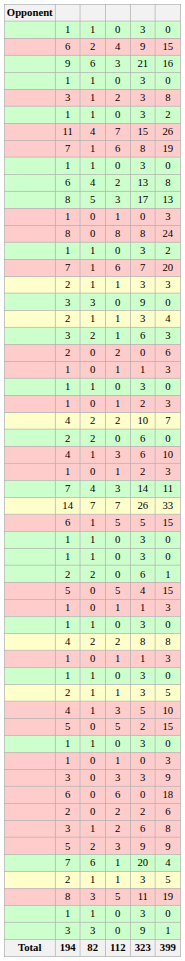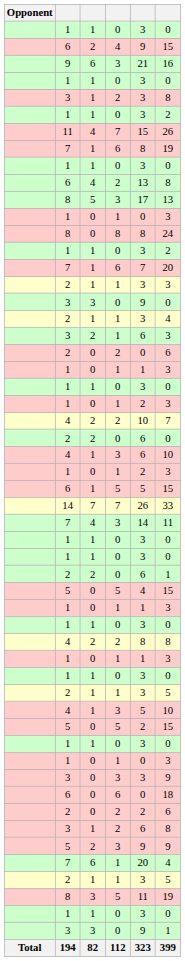 <table class="wikitable sortable" style="text-align: center;">
 <tr>
 <th width="30">Opponent</th>
 <th width=30></th>
 <th width=30></th>
 <th width=30></th>
 <th width=30></th>
 <th width=30></th>
 </tr>
 <tr bgcolor=#CCFFCC>
 <td align="left"></td>
 <td>1</td>
 <td>1</td>
 <td>0</td>
 <td>3</td>
 <td>0</td>
 </tr>
 <tr bgcolor=#FFCCCC>
 <td align="left"></td>
 <td>6</td>
 <td>2</td>
 <td>4</td>
 <td>9</td>
 <td>15</td>
 </tr>
 <tr bgcolor=#CCFFCC>
 <td align="left"></td>
 <td>9</td>
 <td>6</td>
 <td>3</td>
 <td>21</td>
 <td>16</td>
 </tr>
 <tr bgcolor=#CCFFCC>
 <td align="left"></td>
 <td>1</td>
 <td>1</td>
 <td>0</td>
 <td>3</td>
 <td>0</td>
 </tr>
 <tr bgcolor=#FFCCCC>
 <td align="left"></td>
 <td>3</td>
 <td>1</td>
 <td>2</td>
 <td>3</td>
 <td>8</td>
 </tr>
 <tr bgcolor=#CCFFCC>
 <td align="left"></td>
 <td>1</td>
 <td>1</td>
 <td>0</td>
 <td>3</td>
 <td>2</td>
 </tr>
 <tr bgcolor=#FFCCCC>
 <td align="left"></td>
 <td>11</td>
 <td>4</td>
 <td>7</td>
 <td>15</td>
 <td>26</td>
 </tr>
 <tr bgcolor=#FFCCCC>
 <td align="left"></td>
 <td>7</td>
 <td>1</td>
 <td>6</td>
 <td>8</td>
 <td>19</td>
 </tr>
 <tr bgcolor=#CCFFCC>
 <td align="left"></td>
 <td>1</td>
 <td>1</td>
 <td>0</td>
 <td>3</td>
 <td>0</td>
 </tr>
 <tr bgcolor=#CCFFCC>
 <td align="left"></td>
 <td>6</td>
 <td>4</td>
 <td>2</td>
 <td>13</td>
 <td>8</td>
 </tr>
 <tr bgcolor=#CCFFCC>
 <td align="left"></td>
 <td>8</td>
 <td>5</td>
 <td>3</td>
 <td>17</td>
 <td>13</td>
 </tr>
 <tr bgcolor=#FFCCCC>
 <td align="left"></td>
 <td>1</td>
 <td>0</td>
 <td>1</td>
 <td>0</td>
 <td>3</td>
 </tr>
 <tr bgcolor=#FFCCCC>
 <td align="left"></td>
 <td>8</td>
 <td>0</td>
 <td>8</td>
 <td>8</td>
 <td>24</td>
 </tr>
 <tr bgcolor=#CCFFCC>
 <td align="left"></td>
 <td>1</td>
 <td>1</td>
 <td>0</td>
 <td>3</td>
 <td>2</td>
 </tr>
 <tr bgcolor=#FFCCCC>
 <td align="left"></td>
 <td>7</td>
 <td>1</td>
 <td>6</td>
 <td>7</td>
 <td>20</td>
 </tr>
 <tr bgcolor=#FFFFCC>
 <td align="left"></td>
 <td>2</td>
 <td>1</td>
 <td>1</td>
 <td>3</td>
 <td>3</td>
 </tr>
 <tr bgcolor=#CCFFCC>
 <td align="left"></td>
 <td>3</td>
 <td>3</td>
 <td>0</td>
 <td>9</td>
 <td>0</td>
 </tr>
 <tr bgcolor=#FFFFCC>
 <td align="left"></td>
 <td>2</td>
 <td>1</td>
 <td>1</td>
 <td>3</td>
 <td>4</td>
 </tr>
 <tr bgcolor=#CCFFCC>
 <td align="left"></td>
 <td>3</td>
 <td>2</td>
 <td>1</td>
 <td>6</td>
 <td>3</td>
 </tr>
 <tr bgcolor=#FFCCCC>
 <td align="left"></td>
 <td>2</td>
 <td>0</td>
 <td>2</td>
 <td>0</td>
 <td>6</td>
 </tr>
 <tr bgcolor=#FFCCCC>
 <td align="left"></td>
 <td>1</td>
 <td>0</td>
 <td>1</td>
 <td>1</td>
 <td>3</td>
 </tr>
 <tr bgcolor=#CCFFCC>
 <td align="left"></td>
 <td>1</td>
 <td>1</td>
 <td>0</td>
 <td>3</td>
 <td>0</td>
 </tr>
 <tr bgcolor=#FFCCCC>
 <td align="left"></td>
 <td>1</td>
 <td>0</td>
 <td>1</td>
 <td>2</td>
 <td>3</td>
 </tr>
 <tr bgcolor=#FFFFCC>
 <td align="left"></td>
 <td>4</td>
 <td>2</td>
 <td>2</td>
 <td>10</td>
 <td>7</td>
 </tr>
 <tr bgcolor=#CCFFCC>
 <td align="left"></td>
 <td>2</td>
 <td>2</td>
 <td>0</td>
 <td>6</td>
 <td>0</td>
 </tr>
 <tr bgcolor=#FFCCCC>
 <td align="left"></td>
 <td>4</td>
 <td>1</td>
 <td>3</td>
 <td>6</td>
 <td>10</td>
 </tr>
 <tr bgcolor=#FFCCCC>
 <td align="left"></td>
 <td>1</td>
 <td>0</td>
 <td>1</td>
 <td>2</td>
 <td>3</td>
 </tr>
-<tr bgcolor=#CCFFCC>
+<tr bgcolor=#FFCCCC>
 <td align="left"></td>
-<td>7</td>
-<td>4</td>
-<td>3</td>
-<td>14</td>
-<td>11</td>
+<td>6</td>
+<td>1</td>
+<td>5</td>
+<td>5</td>
+<td>15</td>
 </tr>
 <tr bgcolor=#FFFFCC>
 <td align="left"></td>
 <td>14</td>
 <td>7</td>
 <td>7</td>
 <td>26</td>
 <td>33</td>
 </tr>
-<tr bgcolor=#FFCCCC>
+<tr bgcolor=#CCFFCC>
 <td align="left"></td>
-<td>6</td>
-<td>1</td>
-<td>5</td>
-<td>5</td>
-<td>15</td>
+<td>7</td>
+<td>4</td>
+<td>3</td>
+<td>14</td>
+<td>11</td>
 </tr>
 <tr bgcolor=#CCFFCC>
 <td align="left"></td>
 <td>1</td>
 <td>1</td>
 <td>0</td>
 <td>3</td>
 <td>0</td>
 </tr>
 <tr bgcolor=#CCFFCC>
 <td align="left"></td>
 <td>1</td>
 <td>1</td>
 <td>0</td>
 <td>3</td>
 <td>0</td>
 </tr>
 <tr bgcolor=#CCFFCC>
 <td align="left"></td>
 <td>2</td>
 <td>2</td>
 <td>0</td>
 <td>6</td>
 <td>1</td>
 </tr>
 <tr bgcolor=#FFCCCC>
 <td align="left"></td>
 <td>5</td>
 <td>0</td>
 <td>5</td>
 <td>4</td>
 <td>15</td>
 </tr>
 <tr bgcolor=#FFCCCC>
 <td align="left"></td>
 <td>1</td>
 <td>0</td>
 <td>1</td>
 <td>1</td>
 <td>3</td>
 </tr>
 <tr bgcolor=#CCFFCC>
 <td align="left"></td>
 <td>1</td>
 <td>1</td>
 <td>0</td>
 <td>3</td>
 <td>0</td>
 </tr>
 <tr bgcolor=#FFFFCC>
 <td align="left"></td>
 <td>4</td>
 <td>2</td>
 <td>2</td>
 <td>8</td>
 <td>8</td>
 </tr>
 <tr bgcolor=#FFCCCC>
 <td align="left"></td>
 <td>1</td>
 <td>0</td>
 <td>1</td>
 <td>1</td>
 <td>3</td>
 </tr>
 <tr bgcolor=#CCFFCC>
 <td align="left"></td>
 <td>1</td>
 <td>1</td>
 <td>0</td>
 <td>3</td>
 <td>0</td>
 </tr>
 <tr bgcolor=#FFFFCC>
 <td align="left"></td>
 <td>2</td>
 <td>1</td>
 <td>1</td>
 <td>3</td>
 <td>5</td>
 </tr>
 <tr bgcolor=#FFCCCC>
 <td align="left"></td>
 <td>4</td>
 <td>1</td>
 <td>3</td>
 <td>5</td>
 <td>10</td>
 </tr>
 <tr bgcolor=#FFCCCC>
 <td align="left"></td>
 <td>5</td>
 <td>0</td>
 <td>5</td>
 <td>2</td>
 <td>15</td>
 </tr>
 <tr bgcolor=#CCFFCC>
 <td align="left"></td>
 <td>1</td>
 <td>1</td>
 <td>0</td>
 <td>3</td>
 <td>0</td>
 </tr>
 <tr bgcolor=#FFCCCC>
 <td align="left"></td>
 <td>1</td>
 <td>0</td>
 <td>1</td>
 <td>0</td>
 <td>3</td>
 </tr>
 <tr bgcolor=#FFCCCC>
 <td align="left"></td>
 <td>3</td>
 <td>0</td>
 <td>3</td>
 <td>3</td>
 <td>9</td>
 </tr>
 <tr bgcolor=#FFCCCC>
 <td align="left"></td>
 <td>6</td>
 <td>0</td>
 <td>6</td>
 <td>0</td>
 <td>18</td>
 </tr>
 <tr bgcolor=#FFCCCC>
 <td align="left"></td>
 <td>2</td>
 <td>0</td>
 <td>2</td>
 <td>2</td>
 <td>6</td>
 </tr>
 <tr bgcolor=#FFCCCC>
 <td align="left"></td>
 <td>3</td>
 <td>1</td>
 <td>2</td>
 <td>6</td>
 <td>8</td>
 </tr>
 <tr bgcolor=#FFCCCC>
 <td align="left"></td>
 <td>5</td>
 <td>2</td>
 <td>3</td>
 <td>9</td>
 <td>9</td>
 </tr>
 <tr bgcolor=#CCFFCC>
 <td align="left"></td>
 <td>7</td>
 <td>6</td>
 <td>1</td>
 <td>20</td>
 <td>4</td>
 </tr>
 <tr bgcolor=#FFFFCC>
 <td align="left"></td>
 <td>2</td>
 <td>1</td>
 <td>1</td>
 <td>3</td>
 <td>5</td>
 </tr>
 <tr bgcolor=#FFCCCC>
 <td align="left"></td>
 <td>8</td>
 <td>3</td>
 <td>5</td>
 <td>11</td>
 <td>19</td>
 </tr>
 <tr bgcolor=#CCFFCC>
 <td align="left"></td>
 <td>1</td>
 <td>1</td>
 <td>0</td>
 <td>3</td>
 <td>0</td>
 </tr>
 <tr bgcolor=#CCFFCC>
 <td align="left"></td>
 <td>3</td>
 <td>3</td>
 <td>0</td>
 <td>9</td>
 <td>1</td>
 </tr>
 <tr>
 <th>Total</th>
 <th>194</th>
 <th>82</th>
 <th>112</th>
 <th>323</th>
 <th>399</th>
 </tr>
 </table>
